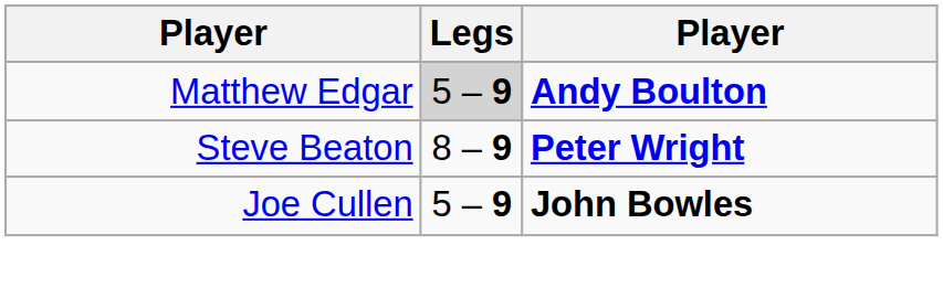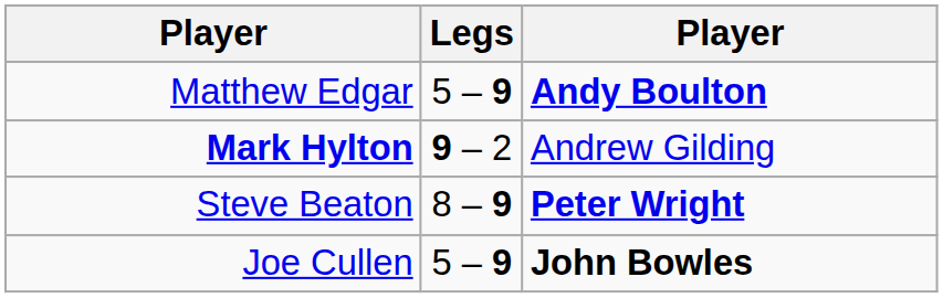 <table class=wikitable style="text-align:center">
 <tr>
 <th width=177>Player</th>
 <th width=36>Legs</th>
 <th width=177>Player</th>
 </tr>
 <tr align=left>
 <td align=right><a href='#'>Matthew Edgar</a> </td>
-<td align=center style="background: lightgrey;">5 – <strong>9</strong></td>
+<td align=center>5 – <strong>9</strong></td>
 <td> <strong><a href='#'>Andy Boulton</a></strong></td>
+</tr>
+<tr align=left>
+<td align=right><strong><a href='#'>Mark Hylton</a></strong> </td>
+<td align=center><strong>9</strong> – 2</td>
+<td> <a href='#'>Andrew Gilding</a></td>
 </tr>
 <tr align=left>
 <td align=right><a href='#'>Steve Beaton</a> </td>
 <td align=center>8 – <strong>9</strong></td>
 <td> <strong><a href='#'>Peter Wright</a></strong></td>
 </tr>
 <tr align=left>
 <td align=right><a href='#'>Joe Cullen</a> </td>
 <td align=center>5 – <strong>9</strong></td>
 <td> <strong>John Bowles</strong></td>
 </tr>
 </table>
